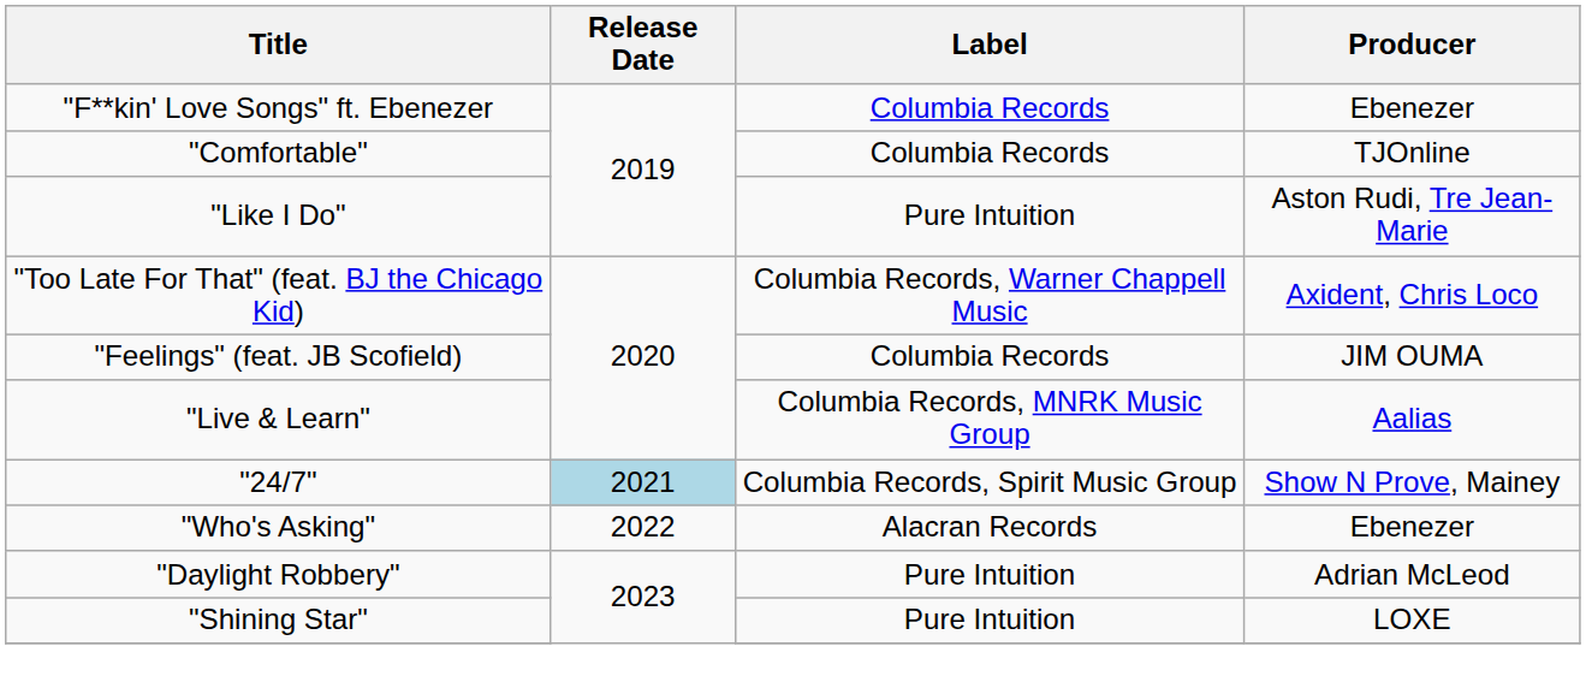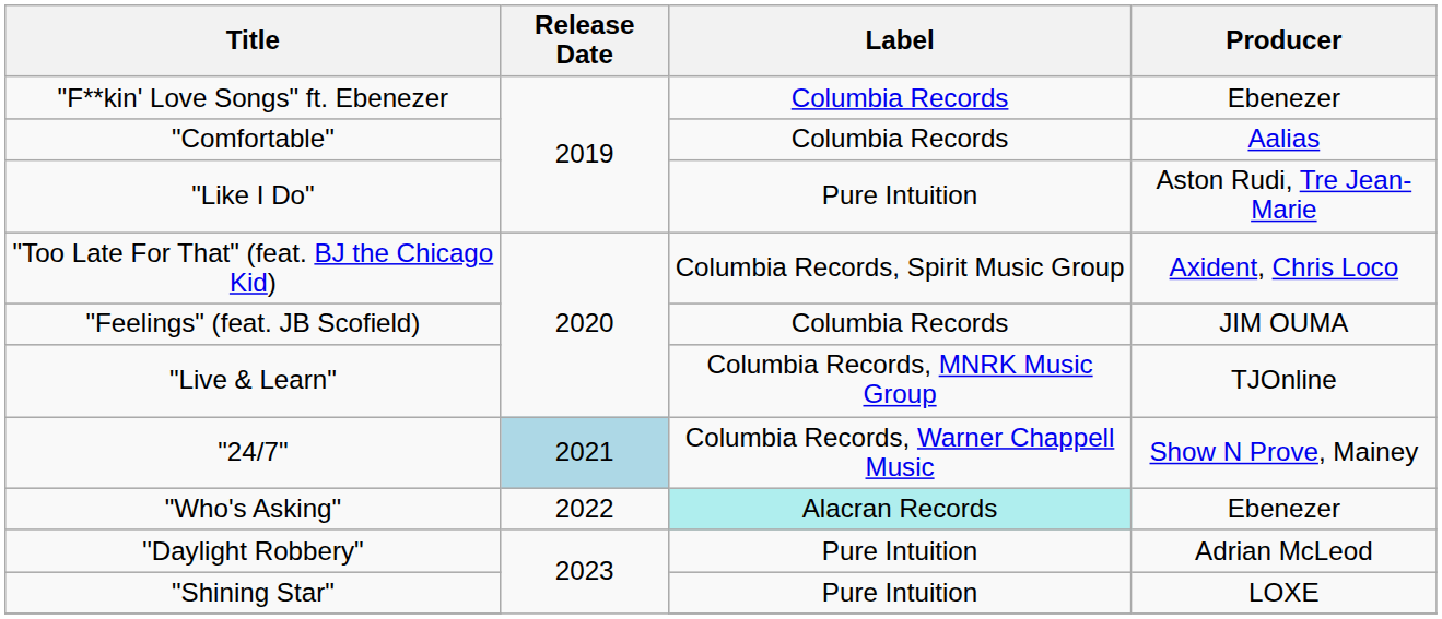 <table class="wikitable plainrowheaders" style="text-align:center;">
 <tr>
 <th rowspan="1" scope="col">Title</th>
 <th rowspan="1" scope="col">Release Date</th>
 <th rowspan="1" scope="col">Label</th>
 <th rowspan="1" scope="col">Producer</th>
 </tr>
 <tr>
 <td>"F**kin' Love Songs" ft. Ebenezer</td>
 <td Rowspan="3">2019</td>
 <td><a href='#'>Columbia Records</a></td>
 <td>Ebenezer</td>
 </tr>
 <tr>
 <td>"Comfortable"</td>
 <td>Columbia Records</td>
-<td>TJOnline</td>
+<td><a href='#'>Aalias</a></td>
 </tr>
 <tr>
 <td>"Like I Do"</td>
 <td>Pure Intuition</td>
 <td>Aston Rudi, <a href='#'>Tre Jean-Marie</a></td>
 </tr>
 <tr>
 <td>"Too Late For That" (feat. <a href='#'>BJ the Chicago Kid</a>)</td>
 <td Rowspan="3">2020</td>
-<td>Columbia Records, <a href='#'>Warner Chappell Music</a></td>
+<td>Columbia Records, Spirit Music Group</td>
 <td><a href='#'>Axident</a>, <a href='#'>Chris Loco</a></td>
 </tr>
 <tr>
 <td>"Feelings" (feat. JB Scofield)</td>
 <td>Columbia Records</td>
 <td>JIM OUMA</td>
 </tr>
 <tr>
 <td>"Live & Learn"</td>
 <td>Columbia Records, <a href='#'>MNRK Music Group</a></td>
-<td><a href='#'>Aalias</a></td>
+<td>TJOnline</td>
 </tr>
 <tr>
 <td>"24/7"</td>
 <td style="background: lightblue;">2021</td>
-<td>Columbia Records, Spirit Music Group</td>
+<td>Columbia Records, <a href='#'>Warner Chappell Music</a></td>
 <td><a href='#'>Show N Prove</a>, Mainey</td>
 </tr>
 <tr>
 <td>"Who's Asking"</td>
 <td>2022</td>
-<td>Alacran Records</td>
+<td style="background: paleturquoise;">Alacran Records</td>
 <td>Ebenezer</td>
 </tr>
 <tr>
 <td>"Daylight Robbery"</td>
 <td Rowspan="3">2023</td>
 <td>Pure Intuition</td>
 <td>Adrian McLeod</td>
 </tr>
 <tr>
 <td>"Shining Star"</td>
 <td>Pure Intuition</td>
 <td>LOXE</td>
 </tr>
 <tr>
 </tr>
 </table>
